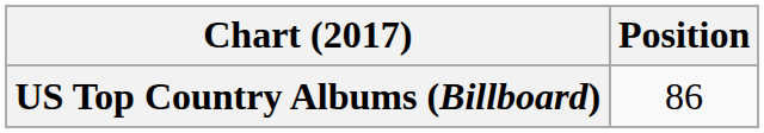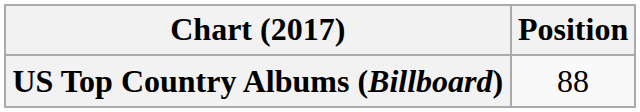 <table class="wikitable plainrowheaders" style="text-align:center">
 <tr>
 <th scope="col">Chart (2017)</th>
 <th scope="col">Position</th>
 </tr>
 <tr>
 <th scope="row">US Top Country Albums (<em>Billboard</em>)</th>
-<td>86</td>
+<td>88</td>
 </tr>
 </table>
